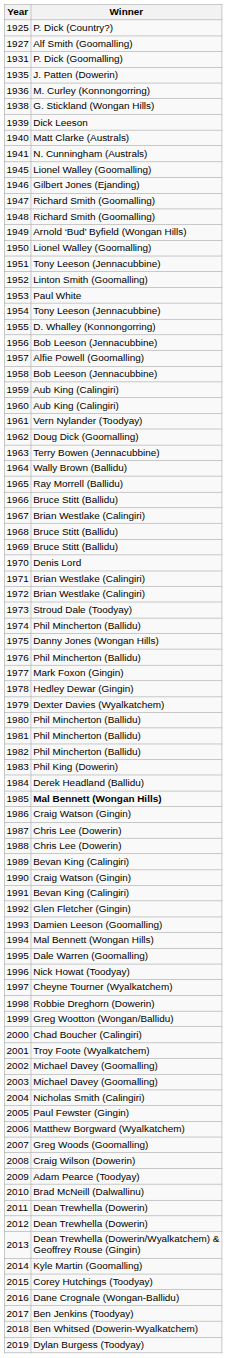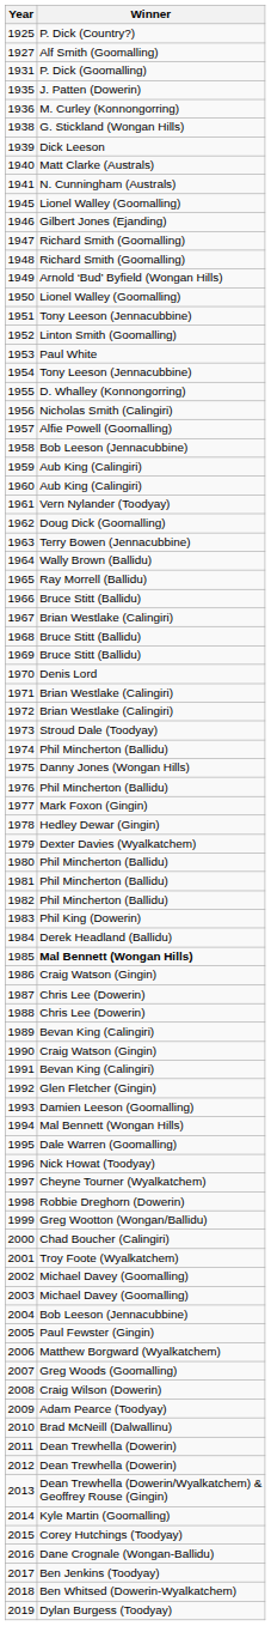 <table class="wikitable">
 <tr>
 <th>Year</th>
 <th>Winner</th>
 </tr>
 <tr>
 <td>1925</td>
 <td>P. Dick (Country?)</td>
 </tr>
 <tr>
 <td>1927</td>
 <td>Alf Smith (Goomalling)</td>
 </tr>
 <tr>
 <td>1931</td>
 <td>P. Dick (Goomalling)</td>
 </tr>
 <tr>
 <td>1935</td>
 <td>J. Patten (Dowerin)</td>
 </tr>
 <tr>
 <td>1936</td>
 <td>M. Curley (Konnongorring)</td>
 </tr>
 <tr>
 <td>1938</td>
 <td>G. Stickland (Wongan Hills)</td>
 </tr>
 <tr>
 <td>1939</td>
 <td>Dick Leeson</td>
 </tr>
 <tr>
 <td>1940</td>
 <td>Matt Clarke (Australs)</td>
 </tr>
 <tr>
 <td>1941</td>
 <td>N. Cunningham (Australs)</td>
 </tr>
 <tr>
 <td>1945</td>
 <td>Lionel Walley (Goomalling)</td>
 </tr>
 <tr>
 <td>1946</td>
 <td>Gilbert Jones (Ejanding)</td>
 </tr>
 <tr>
 <td>1947</td>
 <td>Richard Smith (Goomalling)</td>
 </tr>
 <tr>
 <td>1948</td>
 <td>Richard Smith (Goomalling)</td>
 </tr>
 <tr>
 <td>1949</td>
 <td>Arnold ‘Bud’ Byfield (Wongan Hills)</td>
 </tr>
 <tr>
 <td>1950</td>
 <td>Lionel Walley (Goomalling)</td>
 </tr>
 <tr>
 <td>1951</td>
 <td>Tony Leeson (Jennacubbine)</td>
 </tr>
 <tr>
 <td>1952</td>
 <td>Linton Smith (Goomalling)</td>
 </tr>
 <tr>
 <td>1953</td>
 <td>Paul White</td>
 </tr>
 <tr>
 <td>1954</td>
 <td>Tony Leeson (Jennacubbine)</td>
 </tr>
 <tr>
 <td>1955</td>
 <td>D. Whalley (Konnongorring)</td>
 </tr>
 <tr>
 <td>1956</td>
-<td>Bob Leeson (Jennacubbine)</td>
+<td>Nicholas Smith (Calingiri)</td>
 </tr>
 <tr>
 <td>1957</td>
 <td>Alfie Powell (Goomalling)</td>
 </tr>
 <tr>
 <td>1958</td>
 <td>Bob Leeson (Jennacubbine)</td>
 </tr>
 <tr>
 <td>1959</td>
 <td>Aub King (Calingiri)</td>
 </tr>
 <tr>
 <td>1960</td>
 <td>Aub King (Calingiri)</td>
 </tr>
 <tr>
 <td>1961</td>
 <td>Vern Nylander (Toodyay)</td>
 </tr>
 <tr>
 <td>1962</td>
 <td>Doug Dick (Goomalling)</td>
 </tr>
 <tr>
 <td>1963</td>
 <td>Terry Bowen (Jennacubbine)</td>
 </tr>
 <tr>
 <td>1964</td>
 <td>Wally Brown (Ballidu)</td>
 </tr>
 <tr>
 <td>1965</td>
 <td>Ray Morrell (Ballidu)</td>
 </tr>
 <tr>
 <td>1966</td>
 <td>Bruce Stitt (Ballidu)</td>
 </tr>
 <tr>
 <td>1967</td>
 <td>Brian Westlake (Calingiri)</td>
 </tr>
 <tr>
 <td>1968</td>
 <td>Bruce Stitt (Ballidu)</td>
 </tr>
 <tr>
 <td>1969</td>
 <td>Bruce Stitt (Ballidu)</td>
 </tr>
 <tr>
 <td>1970</td>
 <td>Denis Lord</td>
 </tr>
 <tr>
 <td>1971</td>
 <td>Brian Westlake (Calingiri)</td>
 </tr>
 <tr>
 <td>1972</td>
 <td>Brian Westlake (Calingiri)</td>
 </tr>
 <tr>
 <td>1973</td>
 <td>Stroud Dale (Toodyay)</td>
 </tr>
 <tr>
 <td>1974</td>
 <td>Phil Mincherton (Ballidu)</td>
 </tr>
 <tr>
 <td>1975</td>
 <td>Danny Jones (Wongan Hills)</td>
 </tr>
 <tr>
 <td>1976</td>
 <td>Phil Mincherton (Ballidu)</td>
 </tr>
 <tr>
 <td>1977</td>
 <td>Mark Foxon (Gingin)</td>
 </tr>
 <tr>
 <td>1978</td>
 <td>Hedley Dewar (Gingin)</td>
 </tr>
 <tr>
 <td>1979</td>
 <td>Dexter Davies (Wyalkatchem)</td>
 </tr>
 <tr>
 <td>1980</td>
 <td>Phil Mincherton (Ballidu)</td>
 </tr>
 <tr>
 <td>1981</td>
 <td>Phil Mincherton (Ballidu)</td>
 </tr>
 <tr>
 <td>1982</td>
 <td>Phil Mincherton (Ballidu)</td>
 </tr>
 <tr>
 <td>1983</td>
 <td>Phil King (Dowerin)</td>
 </tr>
 <tr>
 <td>1984</td>
 <td>Derek Headland (Ballidu)</td>
 </tr>
 <tr>
 <td>1985</td>
 <td><strong>Mal Bennett (Wongan Hills)</strong></td>
 </tr>
 <tr>
 <td>1986</td>
 <td>Craig Watson (Gingin)</td>
 </tr>
 <tr>
 <td>1987</td>
 <td>Chris Lee (Dowerin)</td>
 </tr>
 <tr>
 <td>1988</td>
 <td>Chris Lee (Dowerin)</td>
 </tr>
 <tr>
 <td>1989</td>
 <td>Bevan King (Calingiri)</td>
 </tr>
 <tr>
 <td>1990</td>
 <td>Craig Watson (Gingin)</td>
 </tr>
 <tr>
 <td>1991</td>
 <td>Bevan King (Calingiri)</td>
 </tr>
 <tr>
 <td>1992</td>
 <td>Glen Fletcher (Gingin)</td>
 </tr>
 <tr>
 <td>1993</td>
 <td>Damien Leeson (Goomalling)</td>
 </tr>
 <tr>
 <td>1994</td>
 <td>Mal Bennett (Wongan Hills)</td>
 </tr>
 <tr>
 <td>1995</td>
 <td>Dale Warren (Goomalling)</td>
 </tr>
 <tr>
 <td>1996</td>
 <td>Nick Howat (Toodyay)</td>
 </tr>
 <tr>
 <td>1997</td>
 <td>Cheyne Tourner (Wyalkatchem)</td>
 </tr>
 <tr>
 <td>1998</td>
 <td>Robbie Dreghorn (Dowerin)</td>
 </tr>
 <tr>
 <td>1999</td>
 <td>Greg Wootton (Wongan/Ballidu)</td>
 </tr>
 <tr>
 <td>2000</td>
 <td>Chad Boucher (Calingiri)</td>
 </tr>
 <tr>
 <td>2001</td>
 <td>Troy Foote (Wyalkatchem)</td>
 </tr>
 <tr>
 <td>2002</td>
 <td>Michael Davey (Goomalling)</td>
 </tr>
 <tr>
 <td>2003</td>
 <td>Michael Davey (Goomalling)</td>
 </tr>
 <tr>
 <td>2004</td>
-<td>Nicholas Smith (Calingiri)</td>
+<td>Bob Leeson (Jennacubbine)</td>
 </tr>
 <tr>
 <td>2005</td>
 <td>Paul Fewster (Gingin)</td>
 </tr>
 <tr>
 <td>2006</td>
 <td>Matthew Borgward (Wyalkatchem)</td>
 </tr>
 <tr>
 <td>2007</td>
 <td>Greg Woods (Goomalling)</td>
 </tr>
 <tr>
 <td>2008</td>
 <td>Craig Wilson (Dowerin)</td>
 </tr>
 <tr>
 <td>2009</td>
 <td>Adam Pearce (Toodyay)</td>
 </tr>
 <tr>
 <td>2010</td>
 <td>Brad McNeill (Dalwallinu)</td>
 </tr>
 <tr>
 <td>2011</td>
 <td>Dean Trewhella (Dowerin)</td>
 </tr>
 <tr>
 <td>2012</td>
 <td>Dean Trewhella (Dowerin)</td>
 </tr>
 <tr>
 <td>2013</td>
 <td>Dean Trewhella (Dowerin/Wyalkatchem) &<br>Geoffrey Rouse (Gingin)</td>
 </tr>
 <tr>
 <td>2014</td>
 <td>Kyle Martin (Goomalling)</td>
 </tr>
 <tr>
 <td>2015</td>
 <td>Corey Hutchings (Toodyay)</td>
 </tr>
 <tr>
 <td>2016</td>
 <td>Dane Crognale (Wongan-Ballidu)</td>
 </tr>
 <tr>
 <td>2017</td>
 <td>Ben Jenkins (Toodyay)</td>
 </tr>
 <tr>
 <td>2018</td>
 <td>Ben Whitsed (Dowerin-Wyalkatchem)</td>
 </tr>
 <tr>
 <td>2019</td>
 <td>Dylan Burgess (Toodyay)</td>
 </tr>
 </table>
